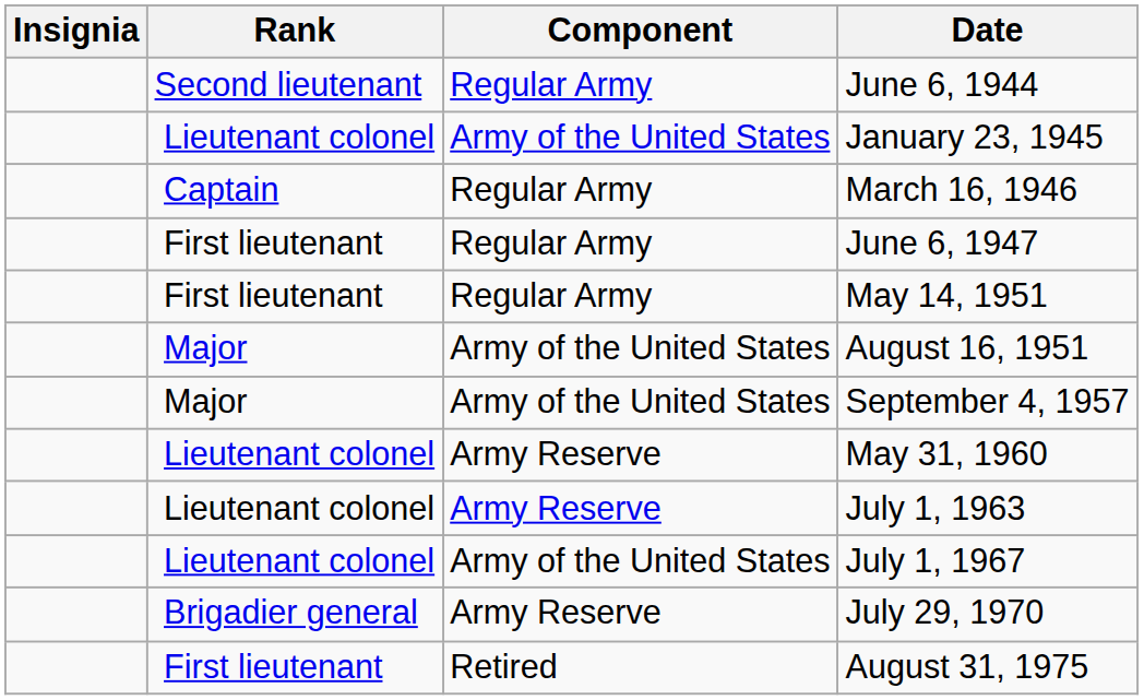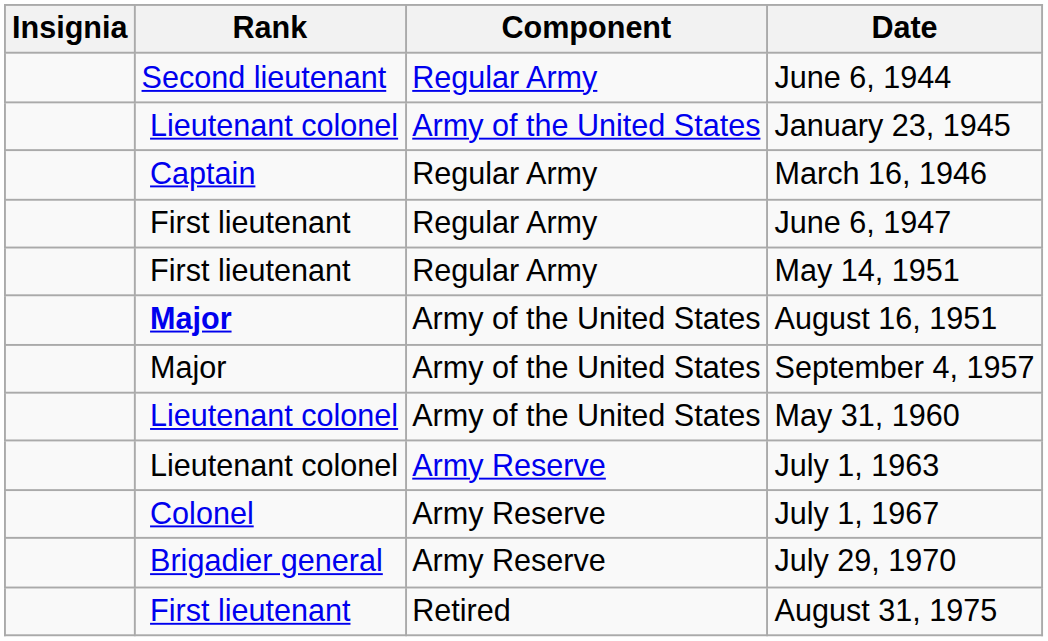 <table class="wikitable">
 <tr>
 <th>Insignia</th>
 <th>Rank</th>
 <th>Component</th>
 <th>Date</th>
 </tr>
 <tr>
 <td></td>
 <td><a href='#'>Second lieutenant</a></td>
 <td><a href='#'>Regular Army</a></td>
 <td>June 6, 1944</td>
 </tr>
 <tr>
 <td></td>
 <td> <a href='#'>Lieutenant colonel</a></td>
 <td><a href='#'>Army of the United States</a></td>
 <td>January 23, 1945</td>
 </tr>
 <tr>
 <td></td>
 <td> <a href='#'>Captain</a></td>
 <td>Regular Army</td>
 <td>March 16, 1946</td>
 </tr>
 <tr>
 <td></td>
 <td> First lieutenant</td>
 <td>Regular Army</td>
 <td>June 6, 1947</td>
 </tr>
 <tr>
 <td></td>
 <td> First lieutenant</td>
 <td>Regular Army</td>
 <td>May 14, 1951</td>
 </tr>
 <tr>
 <td></td>
-<td> <a href='#'>Major</a></td>
+<td><strong> <a href='#'>Major</a></strong></td>
 <td>Army of the United States</td>
 <td>August 16, 1951</td>
 </tr>
 <tr>
 <td></td>
 <td> Major</td>
 <td>Army of the United States</td>
 <td>September 4, 1957</td>
 </tr>
 <tr>
 <td></td>
 <td> <a href='#'>Lieutenant colonel</a></td>
-<td>Army Reserve</td>
+<td>Army of the United States</td>
 <td>May 31, 1960</td>
 </tr>
 <tr>
 <td></td>
 <td> Lieutenant colonel</td>
 <td><a href='#'>Army Reserve</a></td>
 <td>July 1, 1963</td>
 </tr>
 <tr>
 <td></td>
-<td> <a href='#'>Lieutenant colonel</a></td>
-<td>Army of the United States</td>
+<td> <a href='#'>Colonel</a></td>
+<td>Army Reserve</td>
 <td>July 1, 1967</td>
 </tr>
 <tr>
 <td></td>
 <td> <a href='#'>Brigadier general</a></td>
 <td>Army Reserve</td>
 <td>July 29, 1970</td>
 </tr>
 <tr>
 <td></td>
 <td> <a href='#'>First lieutenant</a></td>
 <td>Retired</td>
 <td>August 31, 1975</td>
 </tr>
 </table>
